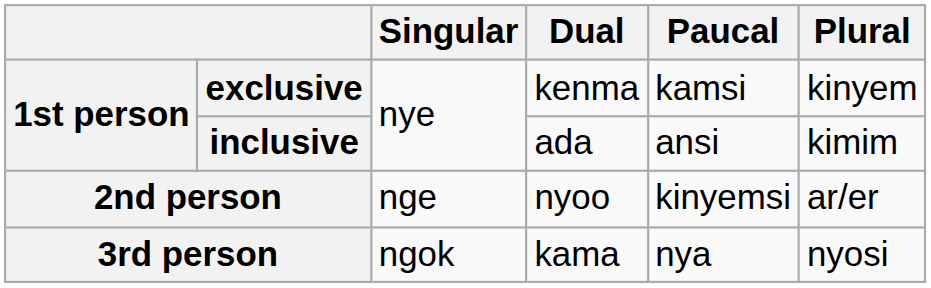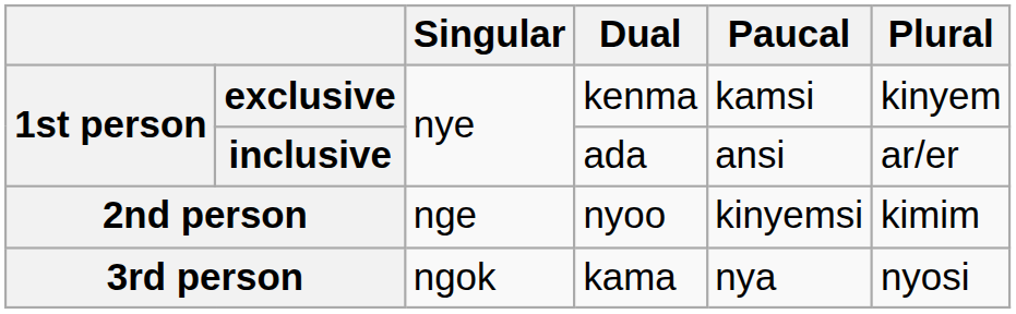 <table class="wikitable">
 <tr>
 <th colspan="2"></th>
 <th>Singular</th>
 <th>Dual</th>
 <th>Paucal</th>
 <th>Plural</th>
 </tr>
 <tr>
 <th rowspan="2">1st person</th>
 <th>exclusive</th>
 <td rowspan="2">nye</td>
 <td>kenma</td>
 <td>kamsi</td>
 <td>kinyem</td>
 </tr>
 <tr>
 <th>inclusive</th>
 <td>ada</td>
 <td>ansi</td>
-<td>kimim</td>
+<td>ar/er</td>
 </tr>
 <tr>
 <th colspan="2">2nd person</th>
 <td>nge</td>
 <td>nyoo</td>
 <td>kinyemsi</td>
-<td>ar/er</td>
+<td>kimim</td>
 </tr>
 <tr>
 <th colspan="2">3rd person</th>
 <td>ngok</td>
 <td>kama</td>
 <td>nya</td>
 <td>nyosi</td>
 </tr>
 </table>
